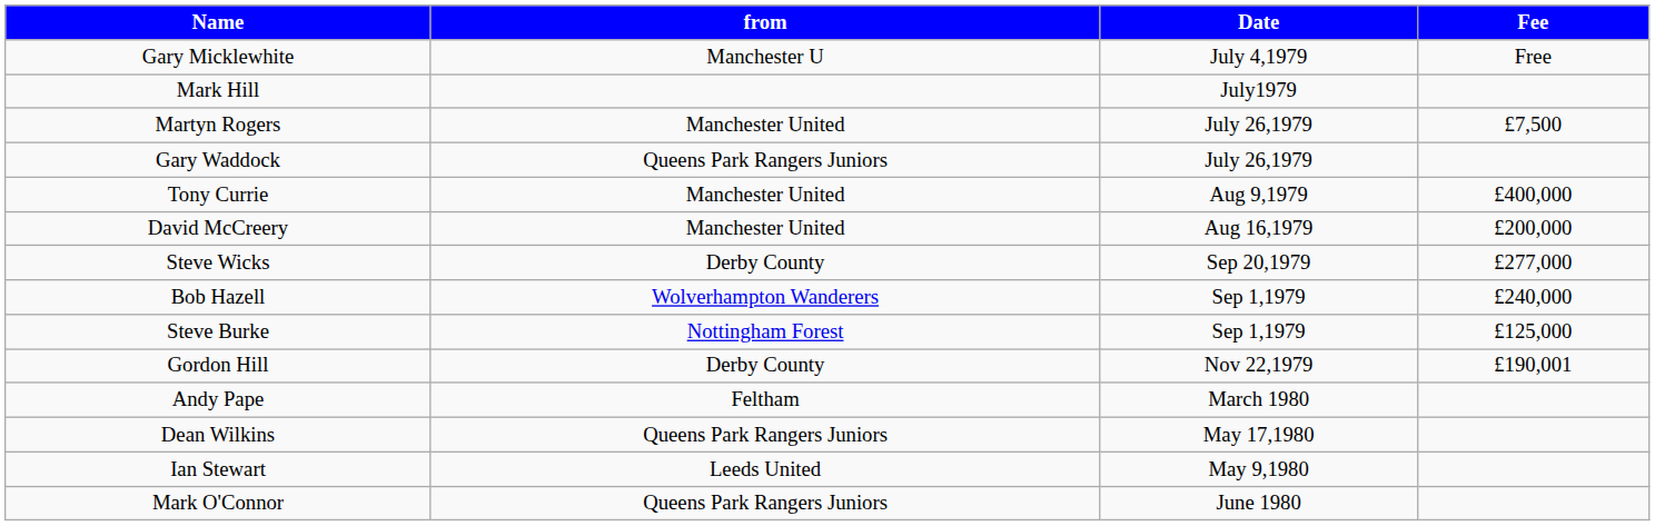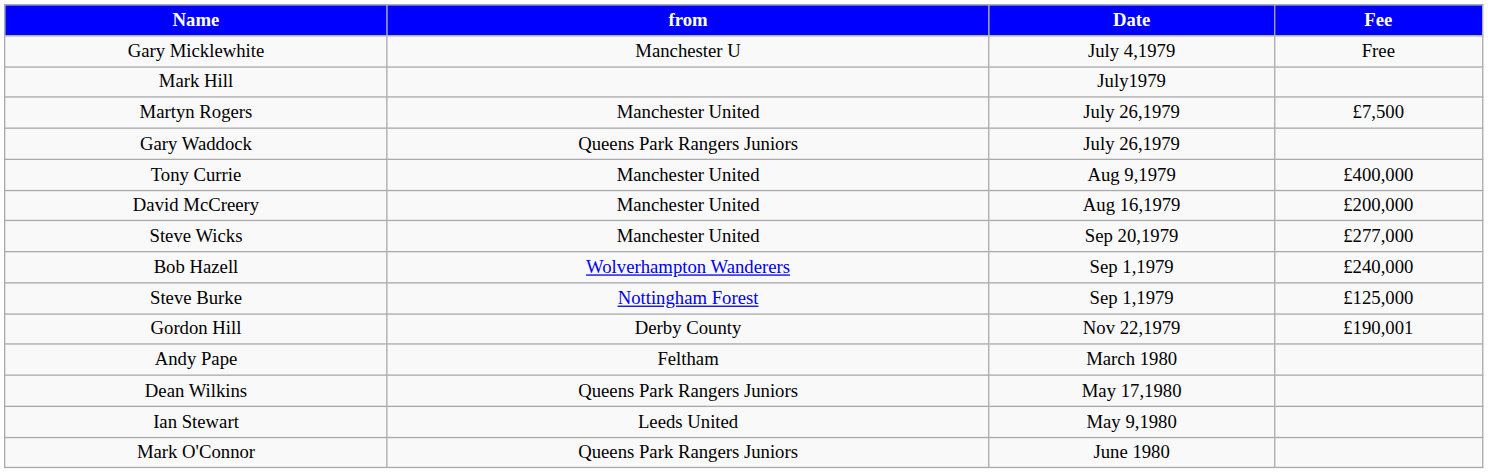 <table class="wikitable" style="text-align:center; font-size:90%; width:90%;">
 <tr>
 <th style="background:#0000FF; color:#FFFFFF; text-align:center;"><strong>Name</strong></th>
 <th style="background:#0000FF; color:#FFFFFF; text-align:center;">from</th>
 <th style="background:#0000FF; color:#FFFFFF; text-align:center;">Date</th>
 <th style="background:#0000FF; color:#FFFFFF; text-align:center;">Fee</th>
 </tr>
 <tr>
 <td>Gary Micklewhite</td>
 <td>Manchester U</td>
 <td>July 4,1979</td>
 <td>Free</td>
 </tr>
 <tr>
 <td>Mark Hill</td>
 <td></td>
 <td>July1979</td>
 <td></td>
 </tr>
 <tr>
 <td>Martyn Rogers</td>
 <td>Manchester United</td>
 <td>July 26,1979</td>
 <td>£7,500</td>
 </tr>
 <tr>
 <td>Gary Waddock</td>
 <td>Queens Park Rangers Juniors</td>
 <td>July 26,1979</td>
 <td></td>
 </tr>
 <tr>
 <td>Tony Currie</td>
 <td>Manchester United</td>
 <td>Aug 9,1979</td>
 <td>£400,000</td>
 </tr>
 <tr>
 <td>David McCreery</td>
 <td>Manchester United</td>
 <td>Aug 16,1979</td>
 <td>£200,000</td>
 </tr>
 <tr>
 <td>Steve Wicks</td>
-<td>Derby County</td>
+<td>Manchester United</td>
 <td>Sep 20,1979</td>
 <td>£277,000</td>
 </tr>
 <tr>
 <td>Bob Hazell</td>
 <td><a href='#'>Wolverhampton Wanderers</a></td>
 <td>Sep 1,1979</td>
 <td>£240,000</td>
 </tr>
 <tr>
 <td>Steve Burke</td>
 <td><a href='#'>Nottingham Forest</a></td>
 <td>Sep 1,1979</td>
 <td>£125,000</td>
 </tr>
 <tr>
 <td>Gordon Hill</td>
 <td>Derby County</td>
 <td>Nov 22,1979</td>
 <td>£190,001</td>
 </tr>
 <tr>
 <td>Andy Pape</td>
 <td>Feltham</td>
 <td>March 1980</td>
 <td></td>
 </tr>
 <tr>
 <td>Dean Wilkins</td>
 <td>Queens Park Rangers Juniors</td>
 <td>May 17,1980</td>
 <td></td>
 </tr>
 <tr>
 <td>Ian Stewart</td>
 <td>Leeds United</td>
 <td>May 9,1980</td>
 <td></td>
 </tr>
 <tr>
 <td>Mark O'Connor</td>
 <td>Queens Park Rangers Juniors</td>
 <td>June 1980</td>
 <td></td>
 </tr>
 </table>
